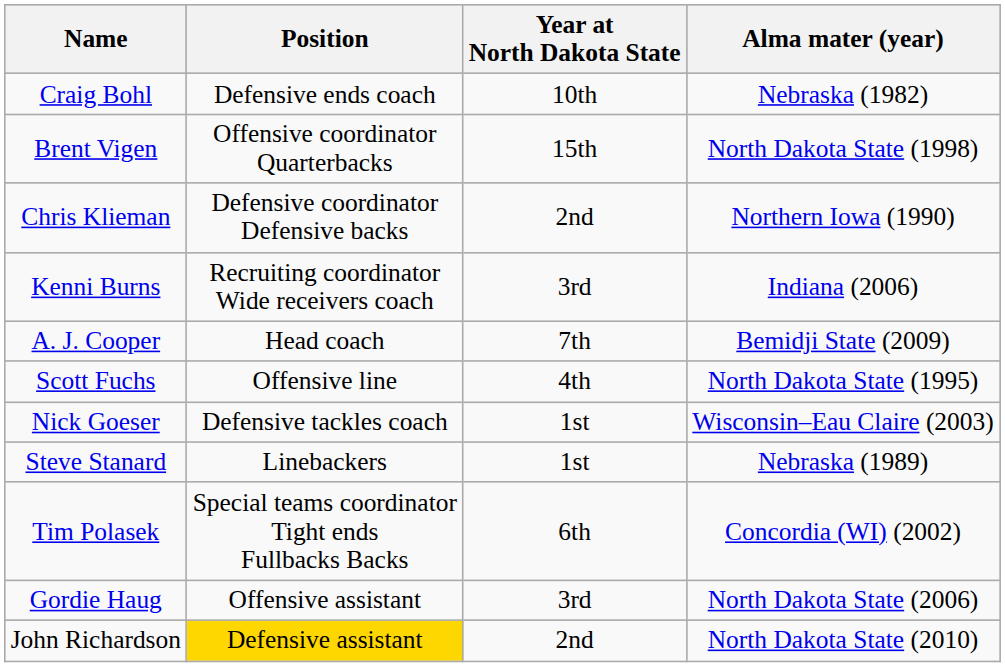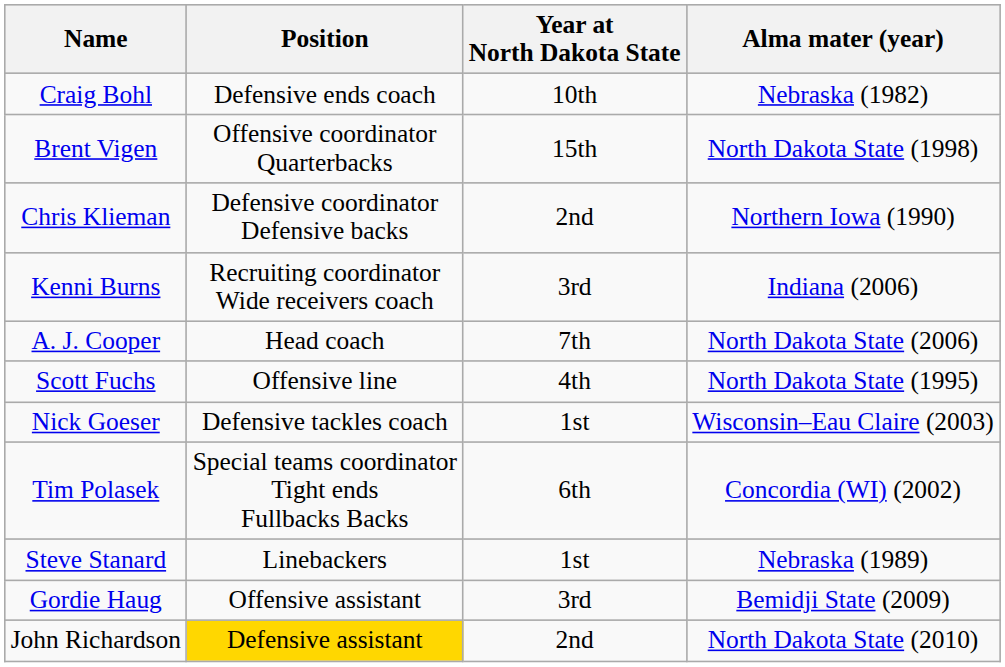 <table class="wikitable">
 <tr>
 <th>Name</th>
 <th>Position</th>
 <th>Year at<br>North Dakota State</th>
 <th>Alma mater (year)</th>
 </tr>
 <tr align="center">
 <td><a href='#'>Craig Bohl</a></td>
 <td>Defensive ends coach</td>
 <td>10th</td>
 <td><a href='#'>Nebraska</a> (1982)</td>
 </tr>
 <tr align="center">
 <td><a href='#'>Brent Vigen</a></td>
 <td>Offensive coordinator<br>Quarterbacks</td>
 <td>15th</td>
 <td><a href='#'>North Dakota State</a> (1998)</td>
 </tr>
 <tr align="center">
 <td><a href='#'>Chris Klieman</a></td>
 <td>Defensive coordinator<br>Defensive backs</td>
 <td>2nd</td>
 <td><a href='#'>Northern Iowa</a> (1990)</td>
 </tr>
 <tr align="center">
 <td><a href='#'>Kenni Burns</a></td>
 <td>Recruiting coordinator<br>Wide receivers coach</td>
 <td>3rd</td>
 <td><a href='#'>Indiana</a> (2006)</td>
 </tr>
 <tr align="center">
 <td><a href='#'>A. J. Cooper</a></td>
 <td>Head coach</td>
 <td>7th</td>
-<td><a href='#'>Bemidji State</a> (2009)</td>
+<td><a href='#'>North Dakota State</a> (2006)</td>
 </tr>
 <tr align="center">
 <td><a href='#'>Scott Fuchs</a></td>
 <td>Offensive line</td>
 <td>4th</td>
 <td><a href='#'>North Dakota State</a> (1995)</td>
 </tr>
 <tr align="center">
 <td><a href='#'>Nick Goeser</a></td>
 <td>Defensive tackles coach</td>
 <td>1st</td>
 <td><a href='#'>Wisconsin–Eau Claire</a> (2003)</td>
 </tr>
 <tr align="center">
+<td><a href='#'>Tim Polasek</a></td>
+<td>Special teams coordinator <br>Tight ends<br>Fullbacks Backs</td>
+<td>6th</td>
+<td><a href='#'>Concordia (WI)</a> (2002)</td>
+</tr>
+<tr align="center">
 <td><a href='#'>Steve Stanard</a></td>
 <td>Linebackers</td>
 <td>1st</td>
 <td><a href='#'>Nebraska</a> (1989)</td>
 </tr>
 <tr align="center">
-<td><a href='#'>Tim Polasek</a></td>
-<td>Special teams coordinator <br>Tight ends<br>Fullbacks Backs</td>
-<td>6th</td>
-<td><a href='#'>Concordia (WI)</a> (2002)</td>
-</tr>
-<tr align="center">
 <td><a href='#'>Gordie Haug</a></td>
 <td>Offensive assistant</td>
 <td>3rd</td>
-<td><a href='#'>North Dakota State</a> (2006)</td>
+<td><a href='#'>Bemidji State</a> (2009)</td>
 </tr>
 <tr align="center">
 <td>John Richardson</td>
 <td style="background: gold;">Defensive assistant</td>
 <td>2nd</td>
 <td><a href='#'>North Dakota State</a> (2010)</td>
 </tr>
 </table>
